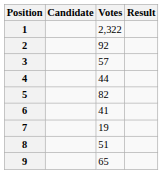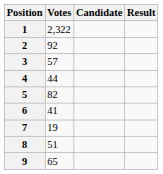 <table class="wikitable sortable col3right">
 <tr>
 <th scope="col">Position</th>
+<th scope="col">Votes</th>
 <th scope="col">Candidate</th>
-<th scope="col">Votes</th>
 <th scope="col">Result</th>
 </tr>
 <tr>
 <th scope="row">1</th>
+<td>2,322</td>
 <td></td>
-<td>2,322</td>
 <td></td>
 </tr>
 <tr>
 <th scope="row">2</th>
+<td>92</td>
 <td></td>
-<td>92</td>
 <td></td>
 </tr>
 <tr>
 <th scope="row">3</th>
+<td>57</td>
 <td></td>
-<td>57</td>
 <td></td>
 </tr>
 <tr>
 <th scope="row">4</th>
+<td>44</td>
 <td></td>
-<td>44</td>
 <td></td>
 </tr>
 <tr>
 <th scope="row">5</th>
+<td>82</td>
 <td></td>
-<td>82</td>
 <td></td>
 </tr>
 <tr>
 <th scope="row">6</th>
+<td>41</td>
 <td></td>
-<td>41</td>
 <td></td>
 </tr>
 <tr>
 <th scope="row">7</th>
+<td>19</td>
 <td></td>
-<td>19</td>
 <td></td>
 </tr>
 <tr>
 <th scope="row">8</th>
+<td>51</td>
 <td></td>
-<td>51</td>
 <td></td>
 </tr>
 <tr>
 <th scope="row">9</th>
+<td>65</td>
 <td></td>
-<td>65</td>
 <td></td>
 </tr>
 </table>
